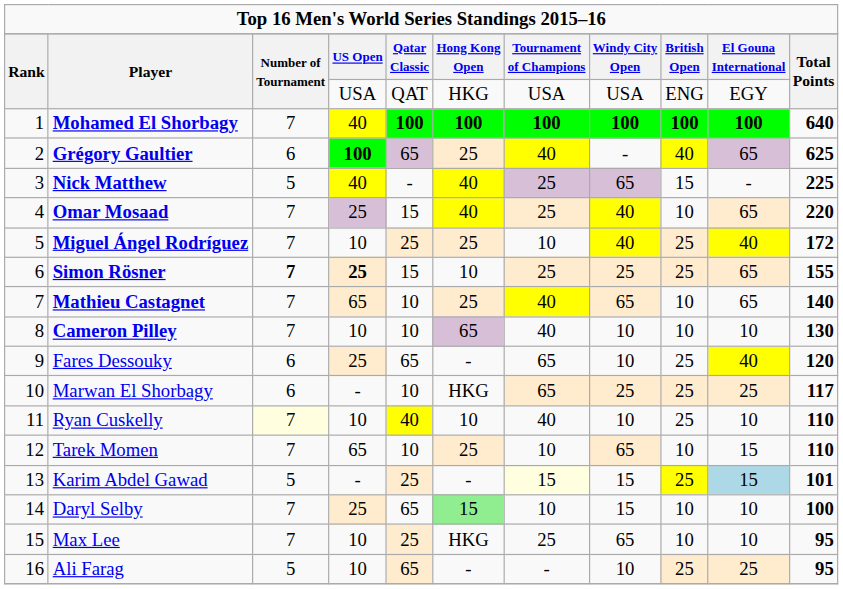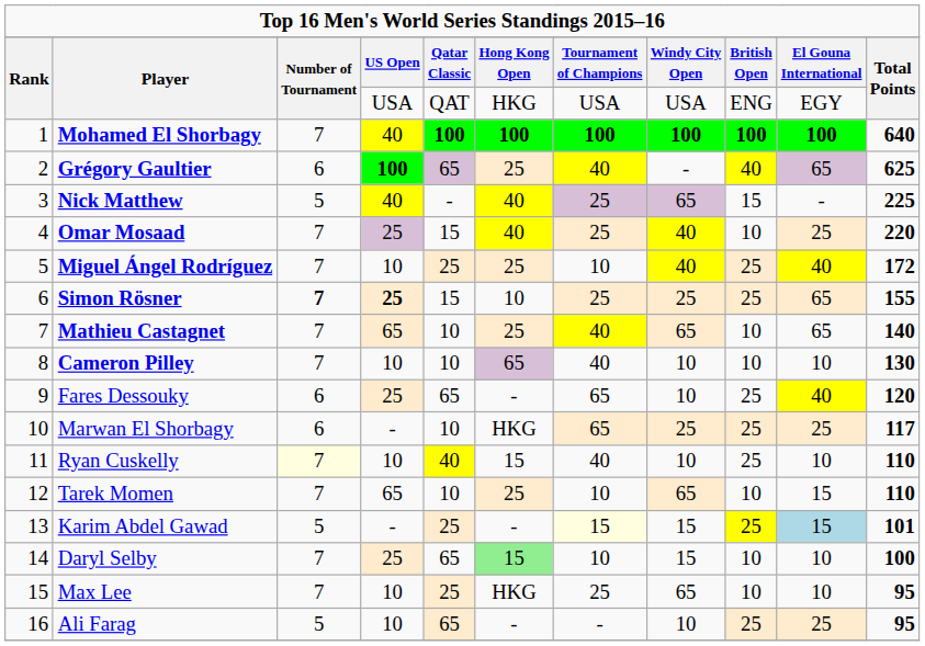 <table class="wikitable">
 <tr>
 <td colspan=13 align="center"><strong>Top 16 Men's World Series Standings 2015–16</strong></td>
 </tr>
 <tr>
 </tr>
 <tr style="font-size:10pt;font-weight:bold">
 <th rowspan=2 align="center">Rank</th>
 <th rowspan=2 align="center">Player</th>
 <th rowspan=2 align="center"><small>Number of<br>Tournament</small></th>
 <th><small><a href='#'>US Open</a></small></th>
 <th><small><a href='#'>Qatar<br>Classic</a></small></th>
 <th><small><a href='#'>Hong Kong<br>Open</a></small></th>
 <th><small><a href='#'>Tournament<br>of Champions</a></small></th>
 <th><small><a href='#'>Windy City<br>Open</a></small></th>
 <th><small><a href='#'>British<br>Open</a></small></th>
 <th><small><a href='#'>El Gouna<br>International</a></small></th>
 <th rowspan=2 align="center">Total<br>Points</th>
 </tr>
 <tr>
 <td align="center">USA </td>
 <td align="center">QAT </td>
 <td align="center">HKG </td>
 <td align="center">USA </td>
 <td align="center">USA </td>
 <td align="center">ENG </td>
 <td align="center">EGY </td>
 </tr>
 <tr>
 <td align=right>1</td>
 <td> <strong><a href='#'>Mohamed El Shorbagy</a></strong></td>
 <td align=center>7</td>
 <td align=center style="background:yellow;">40</td>
 <td align=center style="background:#00ff00"><strong>100</strong></td>
 <td align=center style="background:#00ff00"><strong>100</strong></td>
 <td align=center style="background:#00ff00"><strong>100</strong></td>
 <td align=center style="background:#00ff00"><strong>100</strong></td>
 <td align=center style="background:#00ff00"><strong>100</strong></td>
 <td align=center style="background:#00ff00"><strong>100</strong></td>
 <td align=right><strong>640</strong></td>
 </tr>
 <tr>
 <td align=right>2</td>
 <td> <strong><a href='#'>Grégory Gaultier</a></strong></td>
 <td align=center>6</td>
 <td align=center style="background:#00ff00"><strong>100</strong></td>
 <td align=center style="background:#D8BFD8;">65</td>
 <td align=center style="background:#ffebcd;">25</td>
 <td align=center style="background:yellow;">40</td>
 <td align=center>-</td>
 <td align=center style="background:yellow;">40</td>
 <td align=center style="background:#D8BFD8;">65</td>
 <td align=right><strong>625</strong></td>
 </tr>
 <tr>
 <td align=right>3</td>
 <td> <strong><a href='#'>Nick Matthew</a></strong></td>
 <td align=center>5</td>
 <td align=center style="background:yellow;">40</td>
 <td align=center>-</td>
 <td align=center style="background:yellow;">40</td>
 <td align=center style="background:#D8BFD8;">25</td>
 <td align=center style="background:#D8BFD8;">65</td>
 <td align=center>15</td>
 <td align=center>-</td>
 <td align=right><strong>225</strong></td>
 </tr>
 <tr>
 <td align=right>4</td>
 <td> <strong><a href='#'>Omar Mosaad</a></strong></td>
 <td align=center>7</td>
 <td align=center style="background:#D8BFD8;">25</td>
 <td align=center>15</td>
 <td align=center style="background:yellow;">40</td>
 <td align=center style="background:#ffebcd;">25</td>
 <td align=center style="background:yellow;">40</td>
 <td align=center>10</td>
-<td align=center style="background:#ffebcd;">65</td>
+<td align=center style="background:#ffebcd;">25</td>
 <td align=right><strong>220</strong></td>
 </tr>
 <tr>
 <td align=right>5</td>
 <td> <strong><a href='#'>Miguel Ángel Rodríguez</a></strong></td>
 <td align=center>7</td>
 <td align=center>10</td>
 <td align=center style="background:#ffebcd;">25</td>
 <td align=center style="background:#ffebcd;">25</td>
 <td align=center>10</td>
 <td align=center style="background:yellow;">40</td>
 <td align=center style="background:#ffebcd;">25</td>
 <td align=center style="background:yellow;">40</td>
 <td align=right><strong>172</strong></td>
 </tr>
 <tr>
 <td align=right>6</td>
 <td> <strong><a href='#'>Simon Rösner</a></strong></td>
 <td align=center><strong>7</strong></td>
 <td align=center style="background:#ffebcd;"><strong>25</strong></td>
 <td align=center>15</td>
 <td align=center>10</td>
 <td align=center style="background:#ffebcd;">25</td>
 <td align=center style="background:#ffebcd;">25</td>
 <td align=center style="background:#ffebcd;">25</td>
 <td align=center style="background:#ffebcd;">65</td>
 <td align=right><strong>155</strong></td>
 </tr>
 <tr>
 <td align=right>7</td>
 <td> <strong><a href='#'>Mathieu Castagnet</a></strong></td>
 <td align=center>7</td>
 <td align=center style="background:#ffebcd;">65</td>
 <td align=center>10</td>
 <td align=center style="background:#ffebcd;">25</td>
 <td align=center style="background:yellow;">40</td>
 <td align=center style="background:#ffebcd;">65</td>
 <td align=center>10</td>
 <td align=center>65</td>
 <td align=right><strong>140</strong></td>
 </tr>
 <tr>
 <td align=right>8</td>
 <td> <strong><a href='#'>Cameron Pilley</a></strong></td>
 <td align=center>7</td>
 <td align=center>10</td>
 <td align=center>10</td>
 <td align=center style="background:#D8BFD8;">65</td>
 <td align=center>40</td>
 <td align=center>10</td>
 <td align=center>10</td>
 <td align=center>10</td>
 <td align=right><strong>130</strong></td>
 </tr>
 <tr>
 <td align=right>9</td>
 <td> <a href='#'>Fares Dessouky</a></td>
 <td align=center>6</td>
 <td align=center style="background:#ffebcd;">25</td>
 <td align=center>65</td>
 <td align=center>-</td>
 <td align=center>65</td>
 <td align=center>10</td>
 <td align=center>25</td>
 <td align=center style="background:yellow;">40</td>
 <td align=right><strong>120</strong></td>
 </tr>
 <tr>
 <td align=right>10</td>
 <td> <a href='#'>Marwan El Shorbagy</a></td>
 <td align=center>6</td>
 <td align=center>-</td>
 <td align=center>10</td>
 <td align="center">HKG </td>
 <td align=center style="background:#ffebcd;">65</td>
 <td align=center style="background:#ffebcd;">25</td>
 <td align=center style="background:#ffebcd;">25</td>
 <td align=center style="background:#ffebcd;">25</td>
 <td align=right><strong>117</strong></td>
 </tr>
 <tr>
 <td align=right>11</td>
 <td> <a href='#'>Ryan Cuskelly</a></td>
 <td align=center style="background: lightyellow;">7</td>
 <td align=center>10</td>
 <td align=center style="background:yellow;">40</td>
-<td align=center>10</td>
+<td align=center>15</td>
 <td align=center>40</td>
 <td align=center>10</td>
 <td align=center>25</td>
 <td align=center>10</td>
 <td align=right><strong>110</strong></td>
 </tr>
 <tr>
 <td align=right>12</td>
 <td> <a href='#'>Tarek Momen</a></td>
 <td align=center>7</td>
 <td align=center>65</td>
 <td align=center>10</td>
 <td align=center style="background:#ffebcd;">25</td>
 <td align=center>10</td>
 <td align=center style="background:#ffebcd;">65</td>
 <td align=center>10</td>
 <td align=center>15</td>
 <td align=right><strong>110</strong></td>
 </tr>
 <tr>
 <td align=right>13</td>
 <td> <a href='#'>Karim Abdel Gawad</a></td>
 <td align=center>5</td>
 <td align=center>-</td>
 <td align=center style="background:#ffebcd;">25</td>
 <td align=center>-</td>
 <td align=center style="background: lightyellow;">15</td>
 <td align=center>15</td>
 <td align=center style="background:yellow;">25</td>
 <td align=center style="background: lightblue;">15</td>
 <td align=right><strong>101</strong></td>
 </tr>
 <tr>
 <td align=right>14</td>
 <td> <a href='#'>Daryl Selby</a></td>
 <td align=center>7</td>
 <td align=center style="background:#ffebcd;">25</td>
 <td align=center>65</td>
 <td align=center style="background: lightgreen;">15</td>
 <td align=center>10</td>
 <td align=center>15</td>
 <td align=center>10</td>
 <td align=center>10</td>
 <td align=right><strong>100</strong></td>
 </tr>
 <tr>
 <td align=right>15</td>
 <td> <a href='#'>Max Lee</a></td>
 <td align=center>7</td>
 <td align=center>10</td>
 <td align=center style="background:#ffebcd;">25</td>
 <td align="center">HKG </td>
 <td align=center>25</td>
 <td align=center>65</td>
 <td align=center>10</td>
 <td align=center>10</td>
 <td align=right><strong>95</strong></td>
 </tr>
 <tr>
 <td align=right>16</td>
 <td> <a href='#'>Ali Farag</a></td>
 <td align=center>5</td>
 <td align=center>10</td>
 <td align=center style="background:#ffebcd;">65</td>
 <td align=center>-</td>
 <td align=center>-</td>
 <td align=center>10</td>
 <td align=center style="background:#ffebcd;">25</td>
 <td align=center style="background:#ffebcd;">25</td>
 <td align=right><strong>95</strong></td>
 </tr>
 <tr>
 </tr>
 </table>
